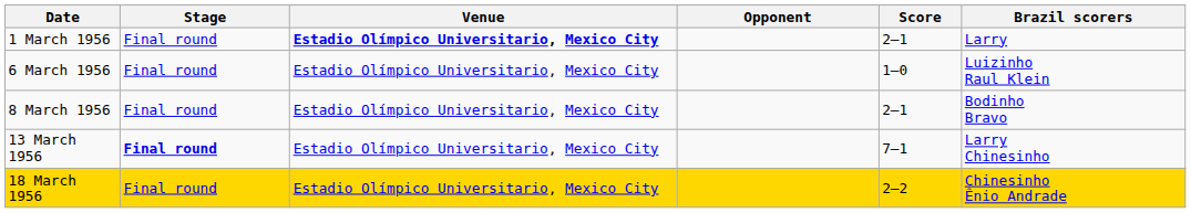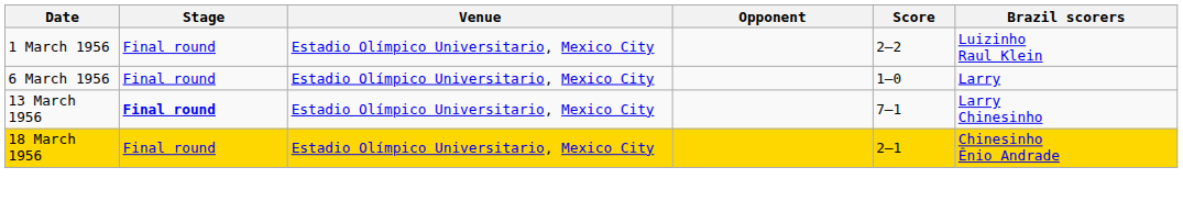 <table class="wikitable">
 <tr>
 <th width=100px>Date</th>
 <th width=150px>Stage</th>
 <th width=350px>Venue</th>
 <th width=180px>Opponent</th>
 <th width=70px>Score</th>
 <th width=200px>Brazil scorers</th>
 </tr>
 <tr>
 <td>1 March 1956</td>
 <td><a href='#'>Final round</a></td>
-<td><strong><a href='#'>Estadio Olímpico Universitario</a>, <a href='#'>Mexico City</a></strong></td>
+<td><a href='#'>Estadio Olímpico Universitario</a>, <a href='#'>Mexico City</a></td>
 <td></td>
-<td>2–1</td>
-<td><a href='#'>Larry</a> </td>
+<td>2–2</td>
+<td><a href='#'>Luizinho</a>  <br> <a href='#'>Raul Klein</a> </td>
 </tr>
 <tr>
 <td>6 March 1956</td>
 <td><a href='#'>Final round</a></td>
 <td><a href='#'>Estadio Olímpico Universitario</a>, <a href='#'>Mexico City</a></td>
 <td></td>
 <td>1–0</td>
-<td><a href='#'>Luizinho</a>  <br> <a href='#'>Raul Klein</a> </td>
-</tr>
-<tr>
-<td>8 March 1956</td>
-<td><a href='#'>Final round</a></td>
-<td><a href='#'>Estadio Olímpico Universitario</a>, <a href='#'>Mexico City</a></td>
-<td></td>
-<td>2–1</td>
-<td><a href='#'>Bodinho</a>  <br> <a href='#'>Bravo</a> </td>
+<td><a href='#'>Larry</a> </td>
 </tr>
 <tr>
 <td>13 March 1956</td>
 <td><strong><a href='#'>Final round</a></strong></td>
 <td><a href='#'>Estadio Olímpico Universitario</a>, <a href='#'>Mexico City</a></td>
 <td></td>
 <td>7–1</td>
 <td><a href='#'>Larry</a>  <br> <a href='#'>Chinesinho</a> </td>
 </tr>
 <tr style="background:gold;">
 <td>18 March 1956</td>
 <td><a href='#'>Final round</a></td>
 <td><a href='#'>Estadio Olímpico Universitario</a>, <a href='#'>Mexico City</a></td>
 <td></td>
-<td>2–2</td>
+<td>2–1</td>
 <td><a href='#'>Chinesinho</a>  <br> <a href='#'>Ênio Andrade</a> </td>
 </tr>
 </table>
